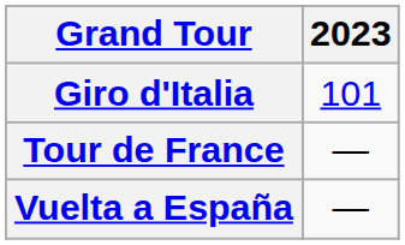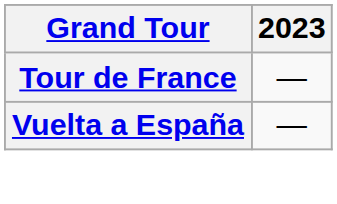 <table class="wikitable plainrowheaders">
 <tr>
 <th scope="col"><a href='#'>Grand Tour</a></th>
 <th scope="col">2023</th>
-</tr>
-<tr style="text-align:center;">
-<th scope="row"> <a href='#'>Giro d'Italia</a></th>
-<td><a href='#'>101</a></td>
 </tr>
 <tr style="text-align:center;">
 <th scope="row"> <a href='#'>Tour de France</a></th>
 <td>—</td>
 </tr>
 <tr style="text-align:center;">
 <th scope="row"> <a href='#'>Vuelta a España</a></th>
 <td>—</td>
 </tr>
 </table>
